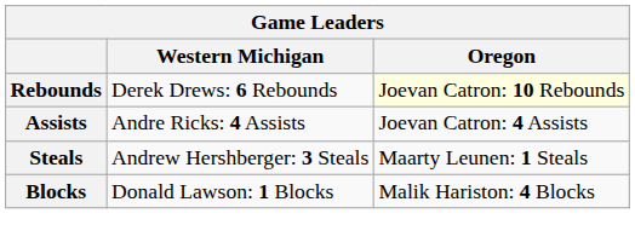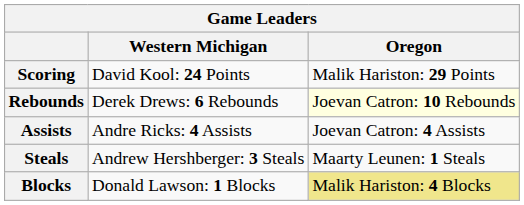 <table class="wikitable">
 <tr>
 <th colspan=3>Game Leaders</th>
 </tr>
 <tr>
 <th></th>
 <th>Western Michigan</th>
 <th>Oregon</th>
+</tr>
+<tr>
+<th>Scoring</th>
+<td>David Kool: <strong>24</strong> Points</td>
+<td>Malik Hariston: <strong>29</strong> Points</td>
 </tr>
 <tr>
 <th>Rebounds</th>
 <td>Derek Drews: <strong>6</strong> Rebounds</td>
 <td style="background: lightyellow;">Joevan Catron: <strong>10</strong> Rebounds</td>
 </tr>
 <tr>
 <th>Assists</th>
 <td>Andre Ricks: <strong>4</strong> Assists</td>
 <td>Joevan Catron: <strong>4</strong> Assists</td>
 </tr>
 <tr>
 <th>Steals</th>
 <td>Andrew Hershberger: <strong>3</strong> Steals</td>
 <td>Maarty Leunen: <strong>1</strong> Steals</td>
 </tr>
 <tr>
 <th>Blocks</th>
 <td>Donald Lawson: <strong>1</strong> Blocks</td>
-<td>Malik Hariston: <strong>4</strong> Blocks</td>
+<td style="background: khaki;">Malik Hariston: <strong>4</strong> Blocks</td>
 </tr>
 </table>
